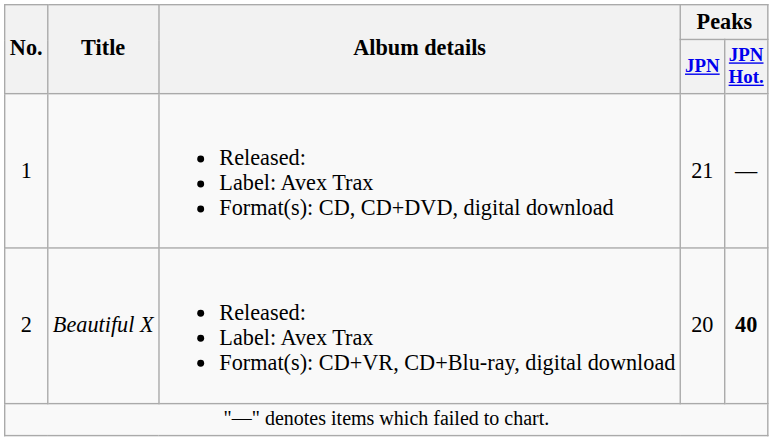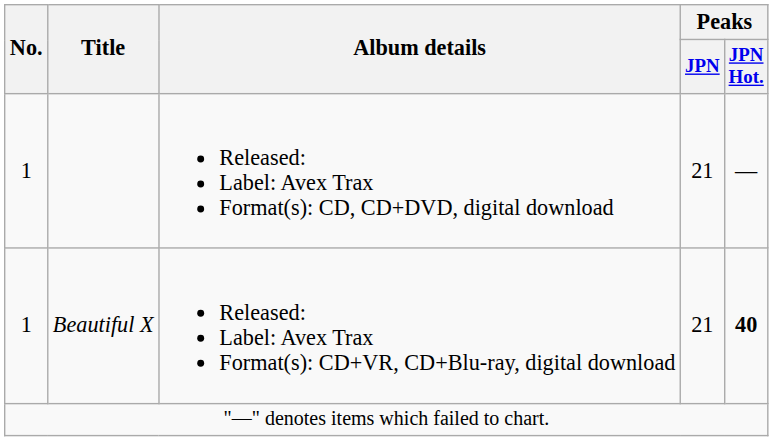 <table class="wikitable">
 <tr>
 <th rowspan="2">No.</th>
 <th rowspan="2">Title</th>
 <th rowspan="2">Album details</th>
 <th colspan="2">Peaks</th>
 </tr>
 <tr style="width:3em;font-size:85%;">
 <th><a href='#'>JPN</a><br></th>
 <th><a href='#'>JPN<br>Hot.</a><br></th>
 </tr>
 <tr>
 <td align="center">1</td>
 <td></td>
 <td><br><ul><li>Released: </li><li>Label: Avex Trax</li><li>Format(s): CD, CD+DVD, digital download</li></ul></td>
 <td align="center">21</td>
 <td align="center">—</td>
 </tr>
 <tr>
-<td align="center">2</td>
+<td align="center">1</td>
 <td><em>Beautiful X</em></td>
 <td><br><ul><li>Released: </li><li>Label: Avex Trax</li><li>Format(s): CD+VR, CD+Blu-ray, digital download</li></ul></td>
-<td align="center">20</td>
+<td align="center">21</td>
 <td align="center"><strong>40</strong></td>
 </tr>
 <tr>
 <td colspan="5" align="center" style="font-size:90%;">"—" denotes items which failed to chart.</td>
 </tr>
 </table>
